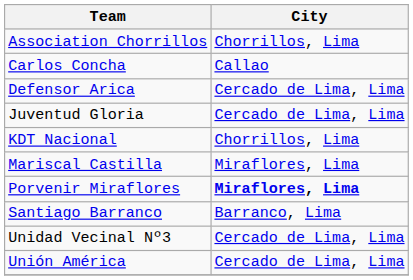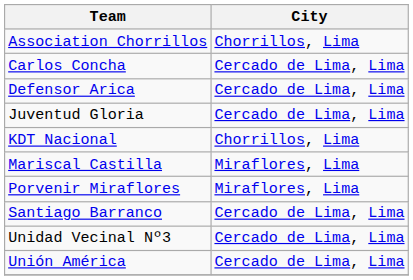 <table class="wikitable sortable">
 <tr>
 <th>Team</th>
 <th>City</th>
 </tr>
 <tr>
 <td><a href='#'>Association Chorrillos</a></td>
 <td><a href='#'>Chorrillos</a>, <a href='#'>Lima</a></td>
 </tr>
 <tr>
 <td><a href='#'>Carlos Concha</a></td>
-<td><a href='#'>Callao</a></td>
+<td><a href='#'>Cercado de Lima</a>, <a href='#'>Lima</a></td>
 </tr>
 <tr>
 <td><a href='#'>Defensor Arica</a></td>
 <td><a href='#'>Cercado de Lima</a>, <a href='#'>Lima</a></td>
 </tr>
 <tr>
 <td>Juventud Gloria</td>
 <td><a href='#'>Cercado de Lima</a>, <a href='#'>Lima</a></td>
 </tr>
 <tr>
 <td><a href='#'>KDT Nacional</a></td>
 <td><a href='#'>Chorrillos</a>, <a href='#'>Lima</a></td>
 </tr>
 <tr>
 <td><a href='#'>Mariscal Castilla</a></td>
 <td><a href='#'>Miraflores</a>, <a href='#'>Lima</a></td>
 </tr>
 <tr>
 <td><a href='#'>Porvenir Miraflores</a></td>
-<td><strong><a href='#'>Miraflores</a>, <a href='#'>Lima</a></strong></td>
+<td><a href='#'>Miraflores</a>, <a href='#'>Lima</a></td>
 </tr>
 <tr>
 <td><a href='#'>Santiago Barranco</a></td>
-<td><a href='#'>Barranco</a>, <a href='#'>Lima</a></td>
+<td><a href='#'>Cercado de Lima</a>, <a href='#'>Lima</a></td>
 </tr>
 <tr>
 <td>Unidad Vecinal Nº3</td>
 <td><a href='#'>Cercado de Lima</a>, <a href='#'>Lima</a></td>
 </tr>
 <tr>
 <td><a href='#'>Unión América</a></td>
 <td><a href='#'>Cercado de Lima</a>, <a href='#'>Lima</a></td>
 </tr>
 <tr>
 </tr>
 </table>
